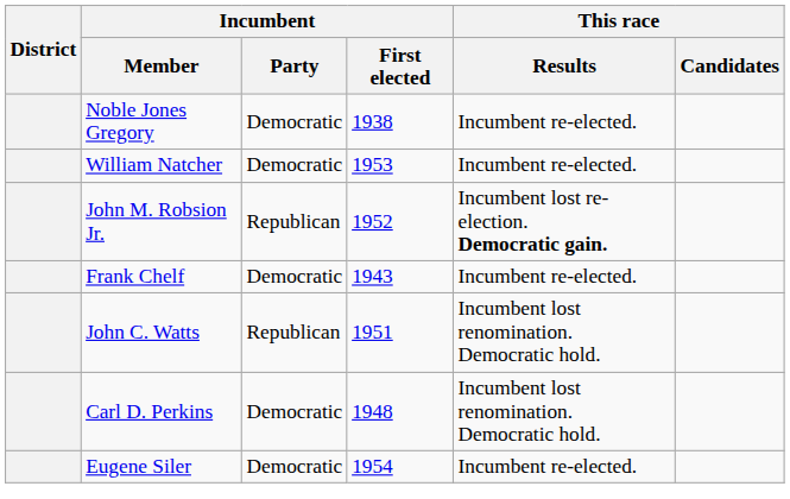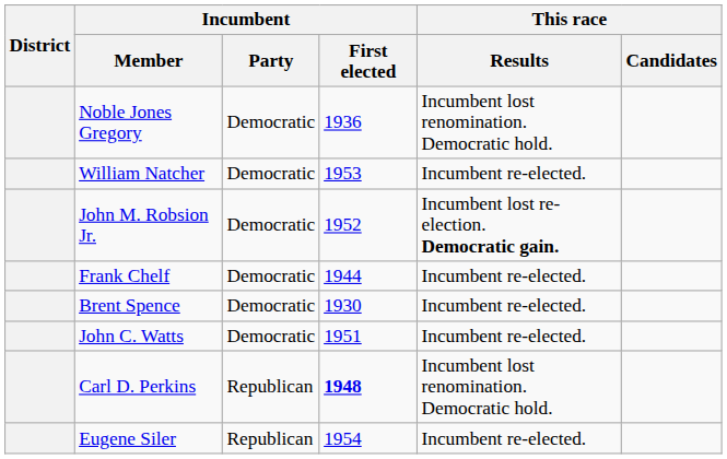 <table class=wikitable>
 <tr>
 <th rowspan=2>District</th>
 <th colspan=3>Incumbent</th>
 <th colspan=2>This race</th>
 </tr>
 <tr>
 <th>Member</th>
 <th>Party</th>
 <th>First elected</th>
 <th>Results</th>
 <th>Candidates</th>
 </tr>
 <tr>
 <th></th>
 <td><a href='#'>Noble Jones Gregory</a></td>
 <td>Democratic</td>
-<td><a href='#'>1938</a></td>
-<td>Incumbent re-elected.</td>
+<td><a href='#'>1936</a></td>
+<td>Incumbent lost renomination.<br>Democratic hold.</td>
 <td nowrap></td>
 </tr>
 <tr>
 <th></th>
 <td><a href='#'>William Natcher</a></td>
 <td>Democratic</td>
 <td><a href='#'>1953 </a></td>
 <td>Incumbent re-elected.</td>
 <td nowrap></td>
 </tr>
 <tr>
 <th></th>
 <td><a href='#'>John M. Robsion Jr.</a></td>
-<td>Republican</td>
+<td>Democratic</td>
 <td><a href='#'>1952</a></td>
 <td>Incumbent lost re-election.<br><strong>Democratic gain.</strong></td>
 <td nowrap></td>
 </tr>
 <tr>
 <th></th>
 <td><a href='#'>Frank Chelf</a></td>
 <td>Democratic</td>
-<td><a href='#'>1943</a></td>
+<td><a href='#'>1944</a></td>
+<td>Incumbent re-elected.</td>
+<td nowrap></td>
+</tr>
+<tr>
+<th></th>
+<td><a href='#'>Brent Spence</a></td>
+<td>Democratic</td>
+<td><a href='#'>1930</a></td>
 <td>Incumbent re-elected.</td>
 <td nowrap></td>
 </tr>
 <tr>
 <th></th>
 <td><a href='#'>John C. Watts</a></td>
-<td>Republican</td>
+<td>Democratic</td>
 <td><a href='#'>1951</a></td>
-<td>Incumbent lost renomination.<br>Democratic hold.</td>
+<td>Incumbent re-elected.</td>
 <td nowrap></td>
 </tr>
 <tr>
 <th></th>
 <td><a href='#'>Carl D. Perkins</a></td>
-<td>Democratic</td>
-<td><a href='#'>1948</a></td>
+<td>Republican</td>
+<td><strong><a href='#'>1948</a></strong></td>
 <td>Incumbent lost renomination.<br>Democratic hold.</td>
 <td nowrap></td>
 </tr>
 <tr>
 <th></th>
 <td><a href='#'>Eugene Siler</a></td>
-<td>Democratic</td>
+<td>Republican</td>
 <td><a href='#'>1954</a></td>
 <td>Incumbent re-elected.</td>
 <td nowrap></td>
 </tr>
 </table>
